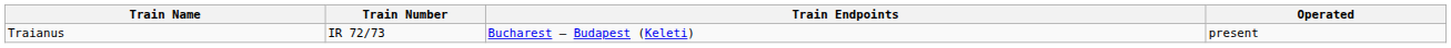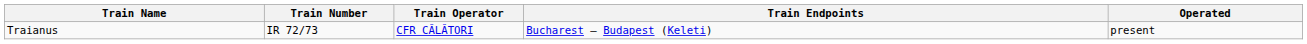 <table class="wikitable" width=100%>
 <tr>
 <th width=20%>Train Name</th>
 <th width=10%>Train Number</th>
+<th width=10%>Train Operator</th>
 <th width=45%>Train Endpoints</th>
 <th width=15%>Operated</th>
 </tr>
 <tr>
 <td>Traianus</td>
 <td>IR 72/73</td>
+<td><a href='#'>CFR CĂLĂTORI</a></td>
 <td><a href='#'>Bucharest</a> – <a href='#'>Budapest</a> (<a href='#'>Keleti</a>)</td>
 <td>present</td>
 </tr>
 </table>
